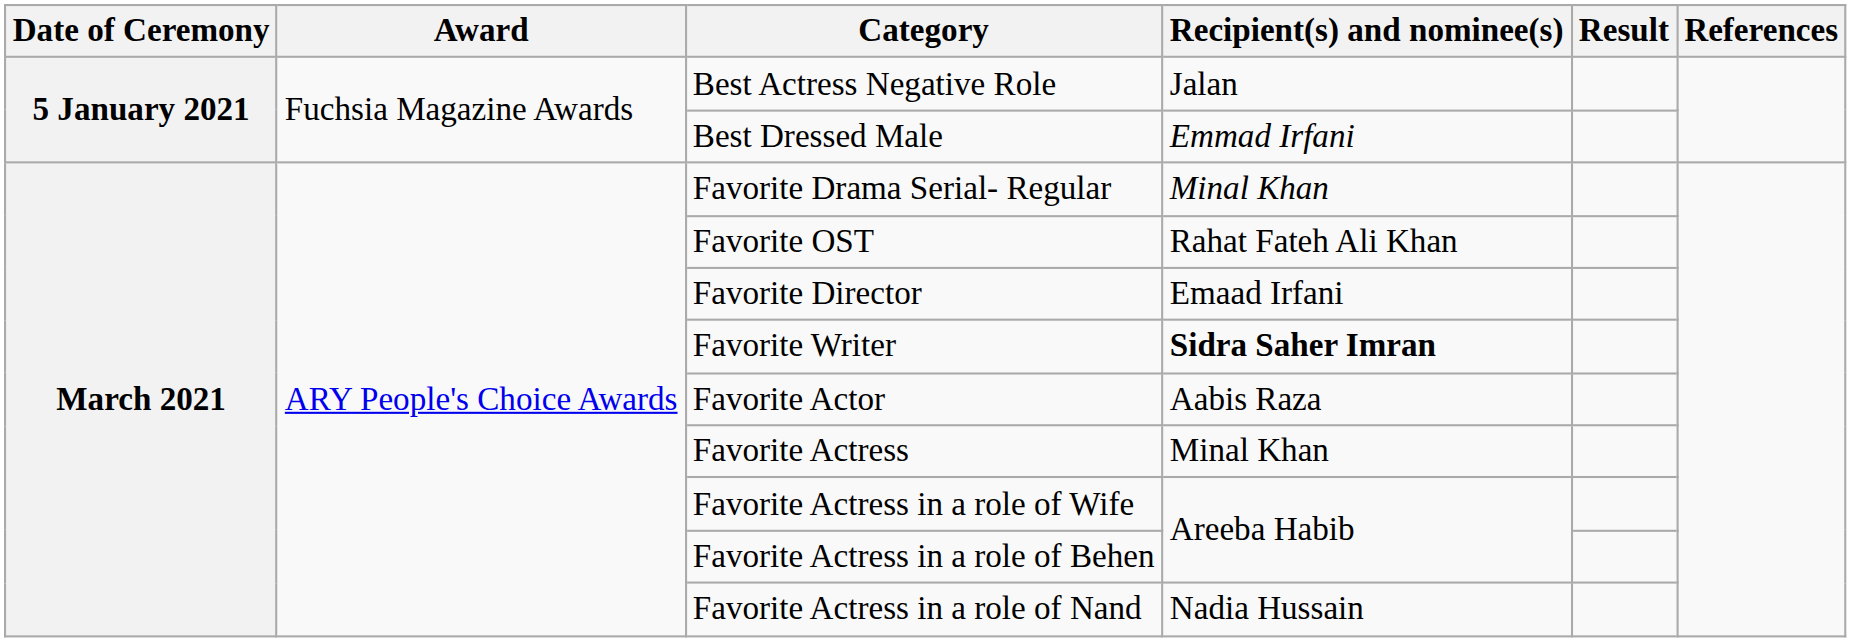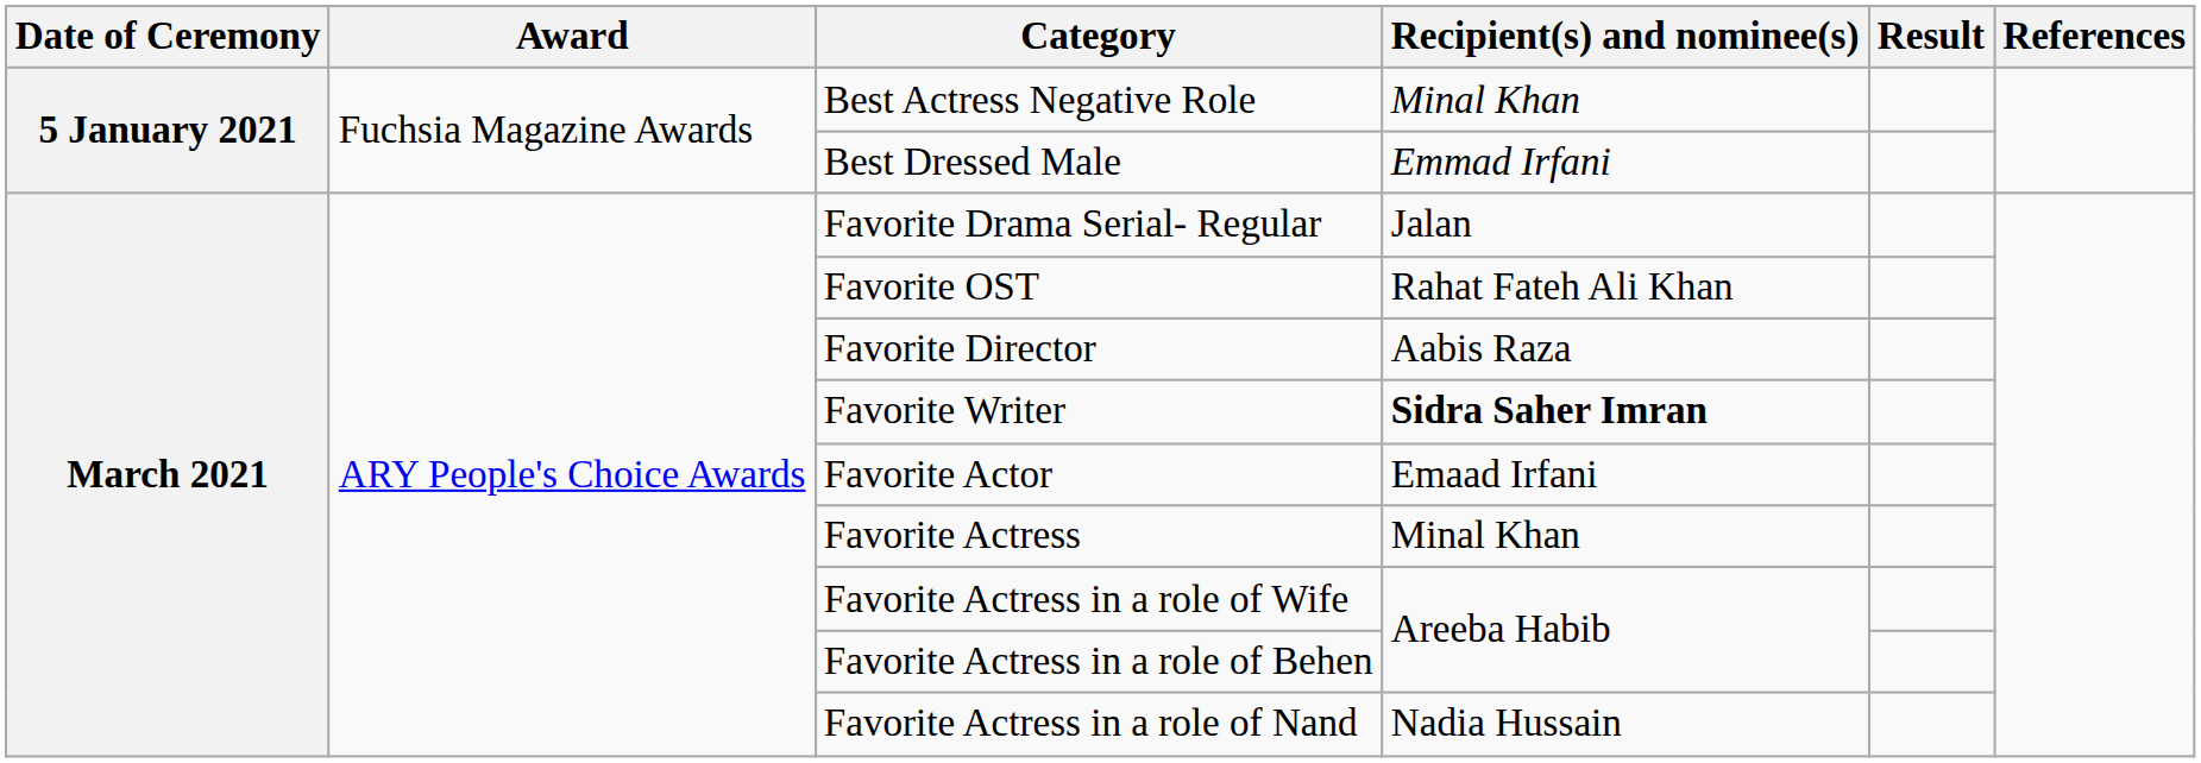 <table class="wikitable sortable">
 <tr>
 <th>Date of Ceremony</th>
 <th>Award</th>
 <th>Category</th>
 <th>Recipient(s) and nominee(s)</th>
 <th>Result</th>
 <th>References</th>
 </tr>
 <tr>
 <th rowspan="2">5 January 2021</th>
 <td rowspan="2">Fuchsia Magazine Awards</td>
 <td>Best Actress Negative Role</td>
-<td>Jalan</td>
+<td><em>Minal Khan</em></td>
 <td></td>
 <td rowspan="2"></td>
 </tr>
 <tr>
 <td>Best Dressed Male</td>
 <td><em>Emmad Irfani</em></td>
 <td></td>
 </tr>
 <tr>
 <th rowspan="9">March 2021</th>
 <td rowspan="9"><a href='#'>ARY People's Choice Awards</a></td>
 <td>Favorite Drama Serial- Regular</td>
-<td><em>Minal Khan</em></td>
+<td>Jalan</td>
 <td></td>
 <td rowspan="9"></td>
 </tr>
 <tr>
 <td>Favorite OST</td>
 <td>Rahat Fateh Ali Khan</td>
 <td></td>
 </tr>
 <tr>
 <td>Favorite Director</td>
-<td>Emaad Irfani</td>
+<td>Aabis Raza</td>
 <td></td>
 </tr>
 <tr>
 <td>Favorite Writer</td>
 <td><strong>Sidra Saher Imran</strong></td>
 <td></td>
 </tr>
 <tr>
 <td>Favorite Actor</td>
-<td>Aabis Raza</td>
+<td>Emaad Irfani</td>
 <td></td>
 </tr>
 <tr>
 <td>Favorite Actress</td>
 <td>Minal Khan</td>
 <td></td>
 </tr>
 <tr>
 <td>Favorite Actress in a role of Wife</td>
 <td rowspan=2>Areeba Habib</td>
 <td></td>
 </tr>
 <tr>
 <td>Favorite Actress in a role of Behen</td>
 <td></td>
 </tr>
 <tr>
 <td>Favorite Actress in a role of Nand</td>
 <td>Nadia Hussain</td>
 <td></td>
 </tr>
 </table>
